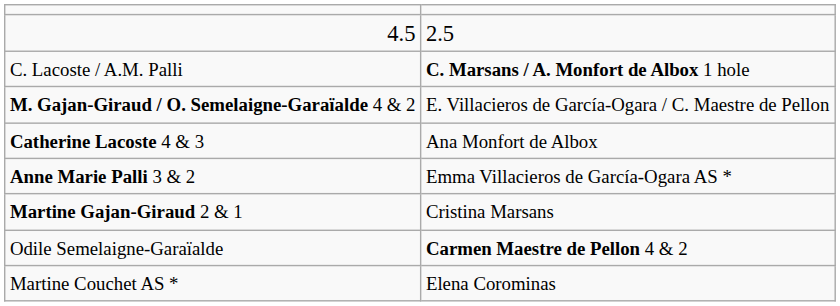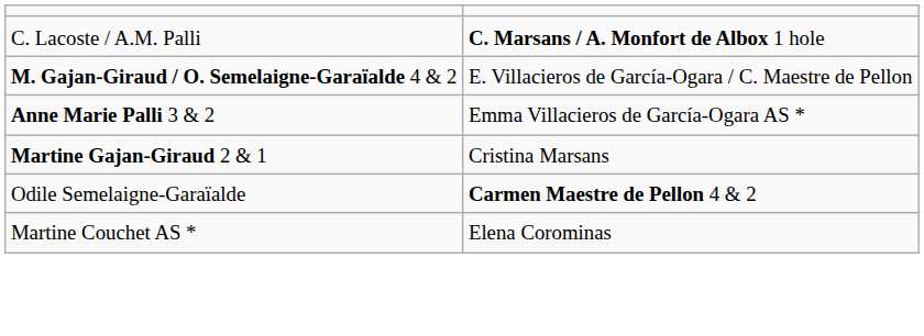 <table class="wikitable">
 <tr>
 <td align=centerwidth="190"></td>
 <td align=centerwidth="190"></td>
-</tr>
-<tr>
-<td align="right">4.5</td>
-<td>2.5</td>
 </tr>
 <tr>
 <td><small>C. Lacoste / A.M. Palli</small></td>
 <td><small><strong>C. Marsans / A. Monfort de Albox</strong> 1 hole</small></td>
 </tr>
 <tr>
 <td><small><strong>M. Gajan-Giraud / O. Semelaigne-Garaïalde</strong> 4 & 2</small></td>
 <td><small>E. Villacieros de García-Ogara / C. Maestre de Pellon</small></td>
-</tr>
-<tr>
-<td><small><strong>Catherine Lacoste</strong> 4 & 3</small></td>
-<td><small>Ana Monfort de Albox</small></td>
 </tr>
 <tr>
 <td><small><strong>Anne Marie Palli</strong> 3 & 2</small></td>
 <td><small>Emma Villacieros de García-Ogara AS *</small></td>
 </tr>
 <tr>
 <td><small><strong>Martine Gajan-Giraud</strong> 2 & 1</small></td>
 <td><small>Cristina Marsans</small></td>
 </tr>
 <tr>
 <td><small>Odile Semelaigne-Garaïalde</small></td>
 <td><small><strong>Carmen Maestre de Pellon</strong> 4 & 2</small></td>
 </tr>
 <tr>
 <td><small>Martine Couchet AS *</small></td>
 <td><small>Elena Corominas</small></td>
 </tr>
 </table>
